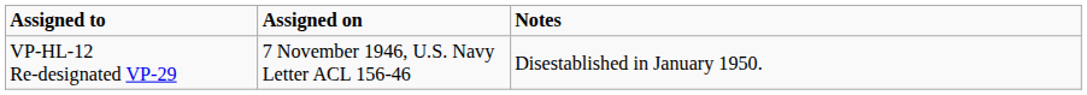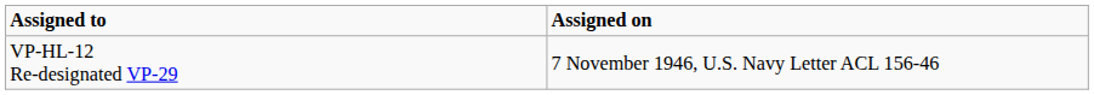 <table class="wikitable" style="width: 70%;">
 <tr>
 <td style="width: 200px;"><strong>Assigned to</strong></td>
 <td style="width: 200px;"><strong>Assigned on</strong></td>
-<td><strong>Notes</strong></td>
 </tr>
 <tr>
 <td>VP-HL-12<br>Re-designated <a href='#'>VP-29</a></td>
 <td>7 November 1946, U.S. Navy Letter ACL 156-46</td>
-<td>Disestablished in January 1950.</td>
 </tr>
 </table>
